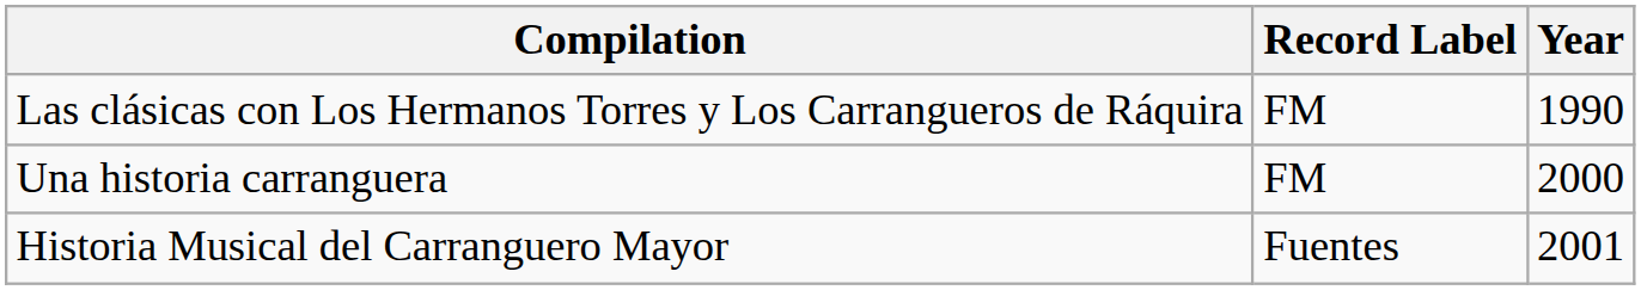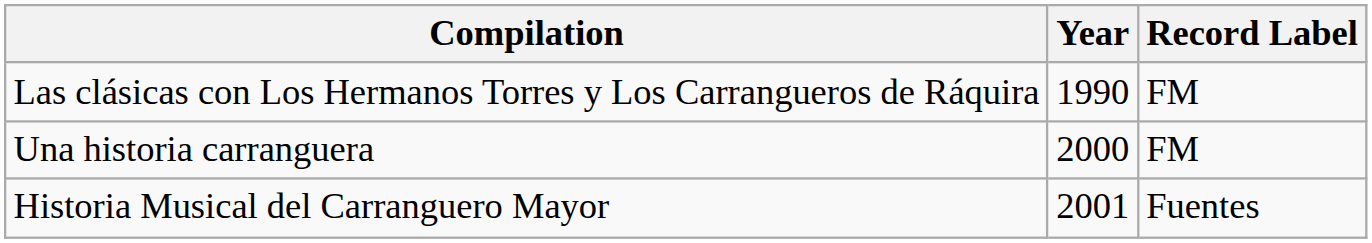 <table class="wikitable">
 <tr>
 <th>Compilation</th>
+<th>Year</th>
 <th>Record Label</th>
-<th>Year</th>
 </tr>
 <tr>
 <td>Las clásicas con Los Hermanos Torres y Los Carrangueros de Ráquira</td>
+<td>1990</td>
 <td>FM</td>
-<td>1990</td>
 </tr>
 <tr>
 <td>Una historia carranguera</td>
+<td>2000</td>
 <td>FM</td>
-<td>2000</td>
 </tr>
 <tr>
 <td>Historia Musical del Carranguero Mayor</td>
+<td>2001</td>
 <td>Fuentes</td>
-<td>2001</td>
 </tr>
 </table>
